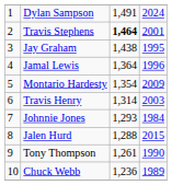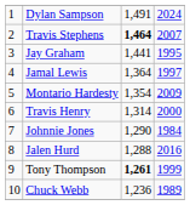 <table class="wikitable">
 <tr>
 </tr>
 <tr>
 <td>1</td>
 <td><a href='#'>Dylan Sampson</a></td>
 <td>1,491</td>
 <td><a href='#'>2024</a></td>
 </tr>
 <tr>
 <td>2</td>
 <td><a href='#'>Travis Stephens</a></td>
 <td><strong>1,464</strong></td>
-<td><a href='#'>2001</a></td>
+<td><a href='#'>2007</a></td>
 </tr>
 <tr>
 <td>3</td>
 <td><a href='#'>Jay Graham</a></td>
-<td>1,438</td>
+<td>1,441</td>
 <td><a href='#'>1995</a></td>
 </tr>
 <tr>
 <td>4</td>
 <td><a href='#'>Jamal Lewis</a></td>
 <td>1,364</td>
-<td><a href='#'>1996</a></td>
+<td><a href='#'>1997</a></td>
 </tr>
 <tr>
 <td>5</td>
 <td><a href='#'>Montario Hardesty</a></td>
 <td>1,354</td>
 <td><a href='#'>2009</a></td>
 </tr>
 <tr>
 <td>6</td>
 <td><a href='#'>Travis Henry</a></td>
 <td>1,314</td>
-<td><a href='#'>2003</a></td>
+<td><a href='#'>2000</a></td>
 </tr>
 <tr>
 <td>7</td>
 <td><a href='#'>Johnnie Jones</a></td>
-<td>1,293</td>
+<td>1,290</td>
 <td><a href='#'>1984</a></td>
 </tr>
 <tr>
 <td>8</td>
 <td><a href='#'>Jalen Hurd</a></td>
 <td>1,288</td>
-<td><a href='#'>2015</a></td>
+<td><a href='#'>2016</a></td>
 </tr>
 <tr>
 <td>9</td>
 <td>Tony Thompson</td>
-<td>1,261</td>
-<td><a href='#'>1990</a></td>
+<td><strong>1,261</strong></td>
+<td><a href='#'>1999</a></td>
 </tr>
 <tr>
 <td>10</td>
 <td><a href='#'>Chuck Webb</a></td>
 <td>1,236</td>
 <td><a href='#'>1989</a></td>
 </tr>
 <tr>
 </tr>
 </table>
